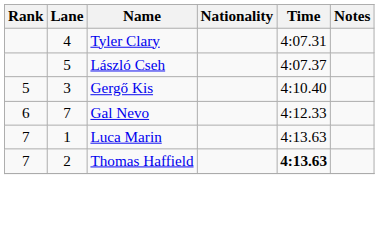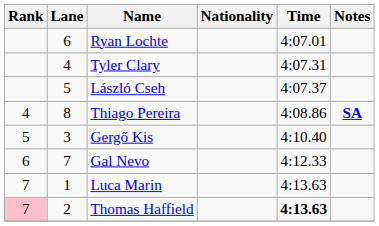 <table class="wikitable sortable" style="text-align:center">
 <tr>
 <th>Rank</th>
 <th>Lane</th>
 <th>Name</th>
 <th>Nationality</th>
 <th>Time</th>
 <th>Notes</th>
+</tr>
+<tr>
+<td></td>
+<td>6</td>
+<td align=left><a href='#'>Ryan Lochte</a></td>
+<td align=left></td>
+<td>4:07.01</td>
+<td></td>
 </tr>
 <tr>
 <td></td>
 <td>4</td>
 <td align=left><a href='#'>Tyler Clary</a></td>
 <td align=left></td>
 <td>4:07.31</td>
 <td></td>
 </tr>
 <tr>
 <td></td>
 <td>5</td>
 <td align=left><a href='#'>László Cseh</a></td>
 <td align=left></td>
 <td>4:07.37</td>
 <td></td>
+</tr>
+<tr>
+<td>4</td>
+<td>8</td>
+<td align=left><a href='#'>Thiago Pereira</a></td>
+<td align=left></td>
+<td>4:08.86</td>
+<td><strong><a href='#'>SA</a></strong></td>
 </tr>
 <tr>
 <td>5</td>
 <td>3</td>
 <td align=left><a href='#'>Gergő Kis</a></td>
 <td align=left></td>
 <td>4:10.40</td>
 <td></td>
 </tr>
 <tr>
 <td>6</td>
 <td>7</td>
 <td align=left><a href='#'>Gal Nevo</a></td>
 <td align=left></td>
 <td>4:12.33</td>
 <td></td>
 </tr>
 <tr>
 <td>7</td>
 <td>1</td>
 <td align=left><a href='#'>Luca Marin</a></td>
 <td align=left></td>
 <td>4:13.63</td>
 <td></td>
 </tr>
 <tr>
-<td>7</td>
+<td style="background: pink;">7</td>
 <td>2</td>
 <td align=left><a href='#'>Thomas Haffield</a></td>
 <td align=left></td>
 <td><strong>4:13.63</strong></td>
 <td></td>
 </tr>
 <tr>
 </tr>
 </table>
